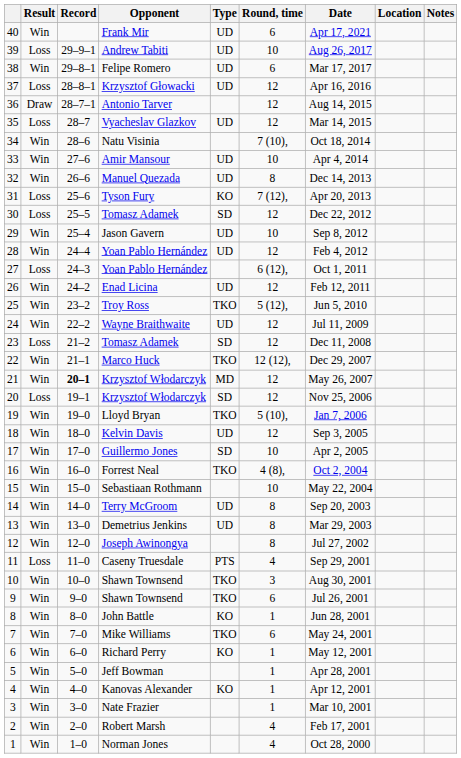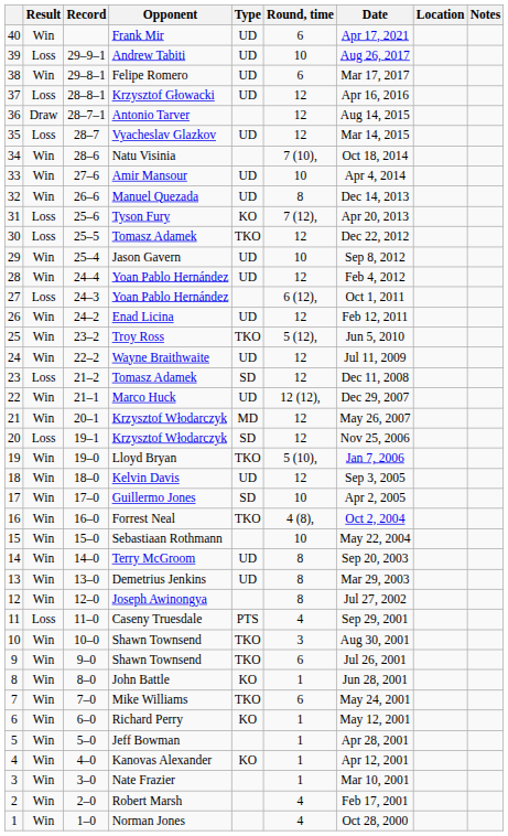 <table class="wikitable" style="text-align:center">
 <tr>
 <th></th>
 <th>Result</th>
 <th>Record</th>
 <th>Opponent</th>
 <th>Type</th>
 <th>Round, time</th>
 <th>Date</th>
 <th>Location</th>
 <th>Notes</th>
 </tr>
 <tr>
 <td>40</td>
 <td>Win</td>
 <td></td>
 <td style="text-align:left;"><a href='#'>Frank Mir</a></td>
 <td>UD</td>
 <td>6</td>
 <td><a href='#'>Apr 17, 2021</a></td>
 <td style="text-align:left;"></td>
 <td></td>
 </tr>
 <tr>
 <td>39</td>
 <td>Loss</td>
 <td>29–9–1</td>
 <td style="text-align:left;"><a href='#'>Andrew Tabiti</a></td>
 <td>UD</td>
 <td>10</td>
 <td><a href='#'>Aug 26, 2017</a></td>
 <td style="text-align:left;"></td>
 <td style="text-align:left;"></td>
 </tr>
 <tr>
 <td>38</td>
 <td>Win</td>
 <td>29–8–1</td>
 <td style="text-align:left;">Felipe Romero</td>
 <td>UD</td>
 <td>6</td>
 <td>Mar 17, 2017</td>
 <td style="text-align:left;"></td>
 <td></td>
 </tr>
 <tr>
 <td>37</td>
 <td>Loss</td>
 <td>28–8–1</td>
 <td style="text-align:left;"><a href='#'>Krzysztof Głowacki</a></td>
 <td>UD</td>
 <td>12</td>
 <td>Apr 16, 2016</td>
 <td style="text-align:left;"></td>
 <td style="text-align:left;"></td>
 </tr>
 <tr>
 <td>36</td>
 <td>Draw</td>
 <td>28–7–1</td>
 <td style="text-align:left;"><a href='#'>Antonio Tarver</a></td>
 <td></td>
 <td>12</td>
 <td>Aug 14, 2015</td>
 <td style="text-align:left;"></td>
 <td></td>
 </tr>
 <tr>
 <td>35</td>
 <td>Loss</td>
 <td>28–7</td>
 <td style="text-align:left;"><a href='#'>Vyacheslav Glazkov</a></td>
 <td>UD</td>
 <td>12</td>
 <td>Mar 14, 2015</td>
 <td style="text-align:left;"></td>
 <td style="text-align:left;"></td>
 </tr>
 <tr>
 <td>34</td>
 <td>Win</td>
 <td>28–6</td>
 <td style="text-align:left;">Natu Visinia</td>
 <td></td>
 <td>7 (10), </td>
 <td>Oct 18, 2014</td>
 <td style="text-align:left;"></td>
 <td></td>
 </tr>
 <tr>
 <td>33</td>
 <td>Win</td>
 <td>27–6</td>
 <td style="text-align:left;"><a href='#'>Amir Mansour</a></td>
 <td>UD</td>
 <td>10</td>
 <td>Apr 4, 2014</td>
 <td style="text-align:left;"></td>
 <td style="text-align:left;"></td>
 </tr>
 <tr>
 <td>32</td>
 <td>Win</td>
 <td>26–6</td>
 <td style="text-align:left;"><a href='#'>Manuel Quezada</a></td>
 <td>UD</td>
 <td>8</td>
 <td>Dec 14, 2013</td>
 <td style="text-align:left;"></td>
 <td></td>
 </tr>
 <tr>
 <td>31</td>
 <td>Loss</td>
 <td>25–6</td>
 <td style="text-align:left;"><a href='#'>Tyson Fury</a></td>
 <td>KO</td>
 <td>7 (12), </td>
 <td>Apr 20, 2013</td>
 <td style="text-align:left;"></td>
 <td></td>
 </tr>
 <tr>
 <td>30</td>
 <td>Loss</td>
 <td>25–5</td>
 <td style="text-align:left;"><a href='#'>Tomasz Adamek</a></td>
-<td>SD</td>
+<td>TKO</td>
 <td>12</td>
 <td>Dec 22, 2012</td>
 <td style="text-align:left;"></td>
 <td style="text-align:left;"></td>
 </tr>
 <tr>
 <td>29</td>
 <td>Win</td>
 <td>25–4</td>
 <td style="text-align:left;">Jason Gavern</td>
 <td>UD</td>
 <td>10</td>
 <td>Sep 8, 2012</td>
 <td style="text-align:left;"></td>
 <td></td>
 </tr>
 <tr>
 <td>28</td>
 <td>Win</td>
 <td>24–4</td>
 <td style="text-align:left;"><a href='#'>Yoan Pablo Hernández</a></td>
 <td>UD</td>
 <td>12</td>
 <td>Feb 4, 2012</td>
 <td style="text-align:left;"></td>
 <td style="text-align:left;"></td>
 </tr>
 <tr>
 <td>27</td>
 <td>Loss</td>
 <td>24–3</td>
 <td style="text-align:left;"><a href='#'>Yoan Pablo Hernández</a></td>
 <td></td>
 <td>6 (12), </td>
 <td>Oct 1, 2011</td>
 <td style="text-align:left;"></td>
 <td style="text-align:left;"></td>
 </tr>
 <tr>
 <td>26</td>
 <td>Win</td>
 <td>24–2</td>
 <td style="text-align:left;"><a href='#'>Enad Licina</a></td>
 <td>UD</td>
 <td>12</td>
 <td>Feb 12, 2011</td>
 <td style="text-align:left;"></td>
 <td style="text-align:left;"></td>
 </tr>
 <tr>
 <td>25</td>
 <td>Win</td>
 <td>23–2</td>
 <td style="text-align:left;"><a href='#'>Troy Ross</a></td>
 <td>TKO</td>
 <td>5 (12), </td>
 <td>Jun 5, 2010</td>
 <td style="text-align:left;"></td>
 <td style="text-align:left;"></td>
 </tr>
 <tr>
 <td>24</td>
 <td>Win</td>
 <td>22–2</td>
 <td style="text-align:left;"><a href='#'>Wayne Braithwaite</a></td>
 <td>UD</td>
 <td>12</td>
 <td>Jul 11, 2009</td>
 <td style="text-align:left;"></td>
 <td></td>
 </tr>
 <tr>
 <td>23</td>
 <td>Loss</td>
 <td>21–2</td>
 <td style="text-align:left;"><a href='#'>Tomasz Adamek</a></td>
 <td>SD</td>
 <td>12</td>
 <td>Dec 11, 2008</td>
 <td style="text-align:left;"></td>
 <td style="text-align:left;"></td>
 </tr>
 <tr>
 <td>22</td>
 <td>Win</td>
 <td>21–1</td>
 <td style="text-align:left;"><a href='#'>Marco Huck</a></td>
-<td>TKO</td>
+<td>UD</td>
 <td>12 (12), </td>
 <td>Dec 29, 2007</td>
 <td style="text-align:left;"></td>
 <td style="text-align:left;"></td>
 </tr>
 <tr>
 <td>21</td>
 <td>Win</td>
-<td><strong>20–1</strong></td>
+<td>20–1</td>
 <td style="text-align:left;"><a href='#'>Krzysztof Włodarczyk</a></td>
 <td>MD</td>
 <td>12</td>
 <td>May 26, 2007</td>
 <td style="text-align:left;"></td>
 <td style="text-align:left;"></td>
 </tr>
 <tr>
 <td>20</td>
 <td>Loss</td>
 <td>19–1</td>
 <td style="text-align:left;"><a href='#'>Krzysztof Włodarczyk</a></td>
 <td>SD</td>
 <td>12</td>
 <td>Nov 25, 2006</td>
 <td style="text-align:left;"></td>
 <td style="text-align:left;"></td>
 </tr>
 <tr>
 <td>19</td>
 <td>Win</td>
 <td>19–0</td>
 <td style="text-align:left;">Lloyd Bryan</td>
 <td>TKO</td>
 <td>5 (10), </td>
 <td><a href='#'>Jan 7, 2006</a></td>
 <td style="text-align:left;"></td>
 <td></td>
 </tr>
 <tr>
 <td>18</td>
 <td>Win</td>
 <td>18–0</td>
 <td style="text-align:left;"><a href='#'>Kelvin Davis</a></td>
 <td>UD</td>
 <td>12</td>
 <td>Sep 3, 2005</td>
 <td style="text-align:left;"></td>
 <td></td>
 </tr>
 <tr>
 <td>17</td>
 <td>Win</td>
 <td>17–0</td>
 <td style="text-align:left;"><a href='#'>Guillermo Jones</a></td>
 <td>SD</td>
 <td>10</td>
 <td>Apr 2, 2005</td>
 <td style="text-align:left;"></td>
 <td></td>
 </tr>
 <tr>
 <td>16</td>
 <td>Win</td>
 <td>16–0</td>
 <td style="text-align:left;">Forrest Neal</td>
 <td>TKO</td>
 <td>4 (8), </td>
 <td><a href='#'>Oct 2, 2004</a></td>
 <td style="text-align:left;"></td>
 <td></td>
 </tr>
 <tr>
 <td>15</td>
 <td>Win</td>
 <td>15–0</td>
 <td style="text-align:left;">Sebastiaan Rothmann</td>
 <td></td>
 <td>10</td>
 <td>May 22, 2004</td>
 <td style="text-align:left;"></td>
 <td></td>
 </tr>
 <tr>
 <td>14</td>
 <td>Win</td>
 <td>14–0</td>
 <td style="text-align:left;"><a href='#'>Terry McGroom</a></td>
 <td>UD</td>
 <td>8</td>
 <td>Sep 20, 2003</td>
 <td style="text-align:left;"></td>
 <td></td>
 </tr>
 <tr>
 <td>13</td>
 <td>Win</td>
 <td>13–0</td>
 <td style="text-align:left;">Demetrius Jenkins</td>
 <td>UD</td>
 <td>8</td>
 <td>Mar 29, 2003</td>
 <td style="text-align:left;"></td>
 <td></td>
 </tr>
 <tr>
 <td>12</td>
 <td>Win</td>
 <td>12–0</td>
 <td style="text-align:left;"><a href='#'>Joseph Awinongya</a></td>
 <td></td>
 <td>8</td>
 <td>Jul 27, 2002</td>
 <td style="text-align:left;"></td>
 <td></td>
 </tr>
 <tr>
 <td>11</td>
 <td>Loss</td>
 <td>11–0</td>
 <td style="text-align:left;">Caseny Truesdale</td>
 <td>PTS</td>
 <td>4</td>
 <td>Sep 29, 2001</td>
 <td style="text-align:left;"></td>
 <td></td>
 </tr>
 <tr>
 <td>10</td>
 <td>Win</td>
 <td>10–0</td>
 <td style="text-align:left;">Shawn Townsend</td>
 <td>TKO</td>
 <td>3</td>
 <td>Aug 30, 2001</td>
 <td style="text-align:left;"></td>
 <td></td>
 </tr>
 <tr>
 <td>9</td>
 <td>Win</td>
 <td>9–0</td>
 <td style="text-align:left;">Shawn Townsend</td>
 <td>TKO</td>
 <td>6</td>
 <td>Jul 26, 2001</td>
 <td style="text-align:left;"></td>
 <td></td>
 </tr>
 <tr>
 <td>8</td>
 <td>Win</td>
 <td>8–0</td>
 <td style="text-align:left;">John Battle</td>
 <td>KO</td>
 <td>1</td>
 <td>Jun 28, 2001</td>
 <td style="text-align:left;"></td>
 <td></td>
 </tr>
 <tr>
 <td>7</td>
 <td>Win</td>
 <td>7–0</td>
 <td style="text-align:left;">Mike Williams</td>
 <td>TKO</td>
 <td>6</td>
 <td>May 24, 2001</td>
 <td style="text-align:left;"></td>
 <td></td>
 </tr>
 <tr>
 <td>6</td>
 <td>Win</td>
 <td>6–0</td>
 <td style="text-align:left;">Richard Perry</td>
 <td>KO</td>
 <td>1</td>
 <td>May 12, 2001</td>
 <td style="text-align:left;"></td>
 <td></td>
 </tr>
 <tr>
 <td>5</td>
 <td>Win</td>
 <td>5–0</td>
 <td style="text-align:left;">Jeff Bowman</td>
 <td></td>
 <td>1</td>
 <td>Apr 28, 2001</td>
 <td style="text-align:left;"></td>
 <td></td>
 </tr>
 <tr>
 <td>4</td>
 <td>Win</td>
 <td>4–0</td>
 <td style="text-align:left;">Kanovas Alexander</td>
 <td>KO</td>
 <td>1</td>
 <td>Apr 12, 2001</td>
 <td style="text-align:left;"></td>
 <td></td>
 </tr>
 <tr>
 <td>3</td>
 <td>Win</td>
 <td>3–0</td>
 <td style="text-align:left;">Nate Frazier</td>
 <td></td>
 <td>1</td>
 <td>Mar 10, 2001</td>
 <td style="text-align:left;"></td>
 <td></td>
 </tr>
 <tr>
 <td>2</td>
 <td>Win</td>
 <td>2–0</td>
 <td style="text-align:left;">Robert Marsh</td>
 <td></td>
 <td>4</td>
 <td>Feb 17, 2001</td>
 <td style="text-align:left;"></td>
 <td></td>
 </tr>
 <tr>
 <td>1</td>
 <td>Win</td>
 <td>1–0</td>
 <td style="text-align:left;">Norman Jones</td>
 <td></td>
 <td>4</td>
 <td>Oct 28, 2000</td>
 <td style="text-align:left;"></td>
 <td></td>
 </tr>
 </table>
